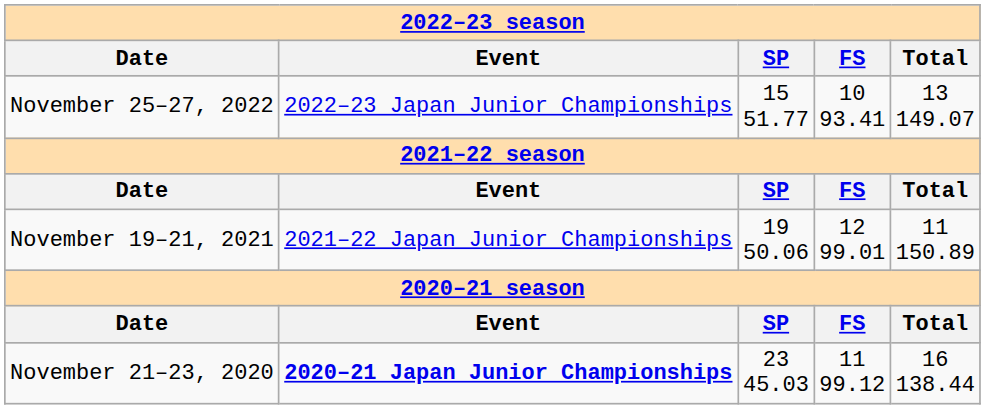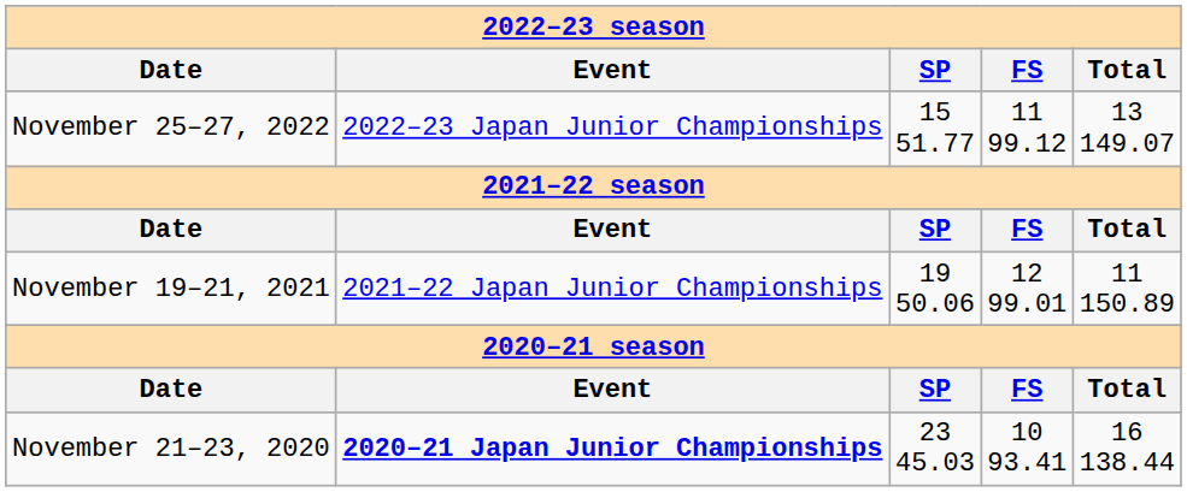 <table class="wikitable">
 <tr>
 <th colspan="5" style="background-color: #ffdead; " align="center"><a href='#'>2022–23 season</a></th>
 </tr>
 <tr>
 <th>Date</th>
 <th>Event</th>
 <th><a href='#'>SP</a></th>
 <th><a href='#'>FS</a></th>
 <th>Total</th>
 </tr>
 <tr>
 <td>November 25–27, 2022</td>
 <td><a href='#'>2022–23 Japan Junior Championships</a></td>
 <td align=center>15 <br> 51.77</td>
-<td align=center>10 <br> 93.41</td>
+<td align=center>11 <br> 99.12</td>
 <td align=center>13 <br> 149.07</td>
 </tr>
 <tr>
 <th colspan="5" style="background-color: #ffdead; " align="center"><a href='#'>2021–22 season</a></th>
 </tr>
 <tr>
 <th>Date</th>
 <th>Event</th>
 <th><a href='#'>SP</a></th>
 <th><a href='#'>FS</a></th>
 <th>Total</th>
 </tr>
 <tr>
 <td>November 19–21, 2021</td>
 <td><a href='#'>2021–22 Japan Junior Championships</a></td>
 <td align=center>19 <br> 50.06</td>
 <td align=center>12 <br> 99.01</td>
 <td align=center>11 <br> 150.89</td>
 </tr>
 <tr>
 <th colspan="5" style="background-color: #ffdead; " align="center"><a href='#'>2020–21 season</a></th>
 </tr>
 <tr>
 <th>Date</th>
 <th>Event</th>
 <th><a href='#'>SP</a></th>
 <th><a href='#'>FS</a></th>
 <th>Total</th>
 </tr>
 <tr>
 <td>November 21–23, 2020</td>
 <td><strong><a href='#'>2020–21 Japan Junior Championships</a></strong></td>
 <td align=center>23 <br> 45.03</td>
-<td align=center>11 <br> 99.12</td>
+<td align=center>10 <br> 93.41</td>
 <td align=center>16 <br> 138.44</td>
 </tr>
 </table>
